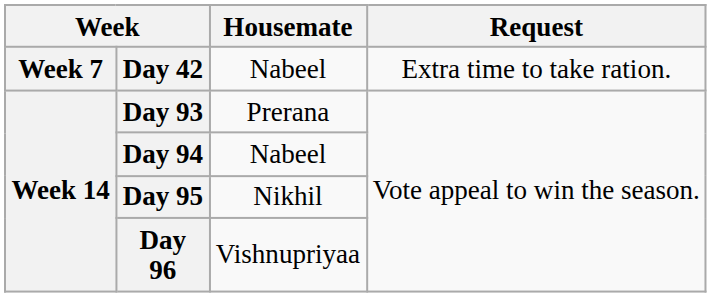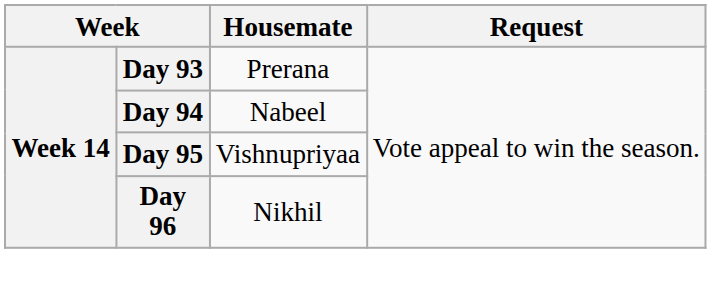 <table class="wikitable" style="text-align:center; font-size:85%; line-height:15px;">
 <tr>
 <th colspan="2">Week</th>
 <th>Housemate</th>
 <th>Request</th>
-</tr>
-<tr>
-<th>Week 7</th>
-<th>Day 42</th>
-<td>Nabeel</td>
-<td>Extra time to take ration.</td>
 </tr>
 <tr>
 <th rowspan="4">Week 14</th>
 <th>Day 93</th>
 <td>Prerana</td>
 <td rowspan="4">Vote appeal to win the season.</td>
 </tr>
 <tr>
 <th>Day 94</th>
 <td>Nabeel</td>
 </tr>
 <tr>
 <th>Day 95</th>
-<td>Nikhil</td>
+<td>Vishnupriyaa</td>
 </tr>
 <tr>
 <th>Day<br>96</th>
-<td>Vishnupriyaa</td>
+<td>Nikhil</td>
 </tr>
 </table>
